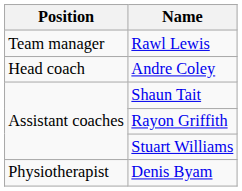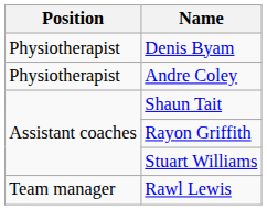 <table class="wikitable">
 <tr>
 <th>Position</th>
 <th>Name</th>
 </tr>
 <tr>
-<td>Team manager</td>
-<td><a href='#'>Rawl Lewis</a></td>
+<td>Physiotherapist</td>
+<td><a href='#'>Denis Byam</a></td>
 </tr>
 <tr>
-<td>Head coach</td>
+<td>Physiotherapist</td>
 <td><a href='#'>Andre Coley</a></td>
 </tr>
 <tr>
 <td rowspan="3">Assistant coaches</td>
 <td><a href='#'>Shaun Tait</a></td>
 </tr>
 <tr>
 <td><a href='#'>Rayon Griffith</a></td>
 </tr>
 <tr>
 <td><a href='#'>Stuart Williams</a></td>
 </tr>
 <tr>
-<td>Physiotherapist</td>
-<td><a href='#'>Denis Byam</a></td>
+<td>Team manager</td>
+<td><a href='#'>Rawl Lewis</a></td>
 </tr>
 </table>
